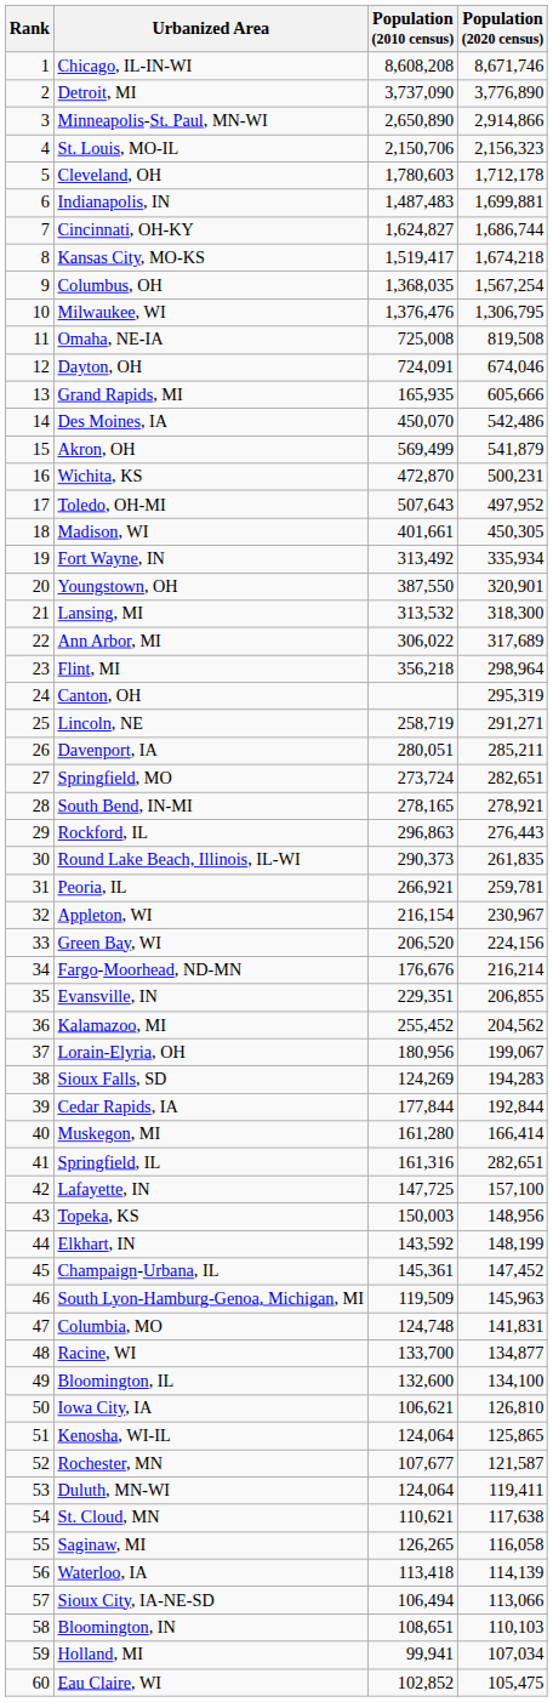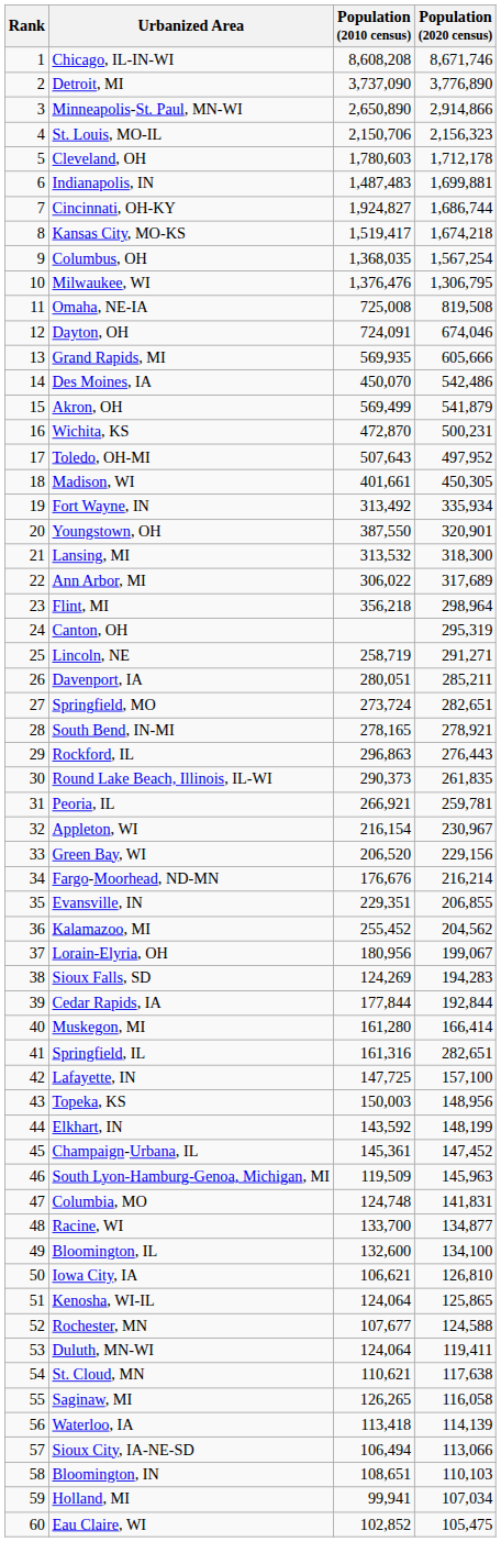 <table class="wikitable"  style="text-align:right">
 <tr style="text-align:center;">
 <th>Rank</th>
 <th>Urbanized Area</th>
 <th>Population<br><small>(2010 census)</small></th>
 <th>Population<br><small>(2020 census)</small></th>
 </tr>
 <tr>
 <td>1</td>
 <td align="left"><a href='#'>Chicago</a>, IL-IN-WI</td>
 <td>8,608,208</td>
 <td>8,671,746</td>
 </tr>
 <tr>
 <td>2</td>
 <td align="left"><a href='#'>Detroit</a>, MI</td>
 <td>3,737,090</td>
 <td>3,776,890</td>
 </tr>
 <tr>
 <td>3</td>
 <td align="left"><a href='#'>Minneapolis</a>-<a href='#'>St. Paul</a>, MN-WI</td>
 <td>2,650,890</td>
 <td>2,914,866</td>
 </tr>
 <tr>
 <td>4</td>
 <td align="left"><a href='#'>St. Louis</a>, MO-IL</td>
 <td>2,150,706</td>
 <td>2,156,323</td>
 </tr>
 <tr>
 <td>5</td>
 <td align="left"><a href='#'>Cleveland</a>, OH</td>
 <td>1,780,603</td>
 <td>1,712,178</td>
 </tr>
 <tr>
 <td>6</td>
 <td align="left"><a href='#'>Indianapolis</a>, IN</td>
 <td>1,487,483</td>
 <td>1,699,881</td>
 </tr>
 <tr>
 <td>7</td>
 <td align="left"><a href='#'>Cincinnati</a>, OH-KY</td>
-<td>1,624,827</td>
+<td>1,924,827</td>
 <td>1,686,744</td>
 </tr>
 <tr>
 <td>8</td>
 <td align="left"><a href='#'>Kansas City</a>, MO-KS</td>
 <td>1,519,417</td>
 <td>1,674,218</td>
 </tr>
 <tr>
 <td>9</td>
 <td align="left"><a href='#'>Columbus</a>, OH</td>
 <td>1,368,035</td>
 <td>1,567,254</td>
 </tr>
 <tr>
 <td>10</td>
 <td align="left"><a href='#'>Milwaukee</a>, WI</td>
 <td>1,376,476</td>
 <td>1,306,795</td>
 </tr>
 <tr>
 <td>11</td>
 <td align="left"><a href='#'>Omaha</a>, NE-IA</td>
 <td>725,008</td>
 <td>819,508</td>
 </tr>
 <tr>
 <td>12</td>
 <td align="left"><a href='#'>Dayton</a>, OH</td>
 <td>724,091</td>
 <td>674,046</td>
 </tr>
 <tr>
 <td>13</td>
 <td align="left"><a href='#'>Grand Rapids</a>, MI</td>
-<td>165,935</td>
+<td>569,935</td>
 <td>605,666</td>
 </tr>
 <tr>
 <td>14</td>
 <td align="left"><a href='#'>Des Moines</a>, IA</td>
 <td>450,070</td>
 <td>542,486</td>
 </tr>
 <tr>
 <td>15</td>
 <td align="left"><a href='#'>Akron</a>, OH</td>
 <td>569,499</td>
 <td>541,879</td>
 </tr>
 <tr>
 <td>16</td>
 <td align="left"><a href='#'>Wichita</a>, KS</td>
 <td>472,870</td>
 <td>500,231</td>
 </tr>
 <tr>
 <td>17</td>
 <td align="left"><a href='#'>Toledo</a>, OH-MI</td>
 <td>507,643</td>
 <td>497,952</td>
 </tr>
 <tr>
 <td>18</td>
 <td align="left"><a href='#'>Madison</a>, WI</td>
 <td>401,661</td>
 <td>450,305</td>
 </tr>
 <tr>
 <td>19</td>
 <td align="left"><a href='#'>Fort Wayne</a>, IN</td>
 <td>313,492</td>
 <td>335,934</td>
 </tr>
 <tr>
 <td>20</td>
 <td align="left"><a href='#'>Youngstown</a>, OH</td>
 <td>387,550</td>
 <td>320,901</td>
 </tr>
 <tr>
 <td>21</td>
 <td align="left"><a href='#'>Lansing</a>, MI</td>
 <td>313,532</td>
 <td>318,300</td>
 </tr>
 <tr>
 <td>22</td>
 <td align="left"><a href='#'>Ann Arbor</a>, MI</td>
 <td>306,022</td>
 <td>317,689</td>
 </tr>
 <tr>
 <td>23</td>
 <td align="left"><a href='#'>Flint</a>, MI</td>
 <td>356,218</td>
 <td>298,964</td>
 </tr>
 <tr>
 <td>24</td>
 <td align="left"><a href='#'>Canton</a>, OH</td>
 <td></td>
 <td>295,319</td>
 </tr>
 <tr>
 <td>25</td>
 <td align="left"><a href='#'>Lincoln</a>, NE</td>
 <td>258,719</td>
 <td>291,271</td>
 </tr>
 <tr>
 <td>26</td>
 <td align="left"><a href='#'>Davenport</a>, IA</td>
 <td>280,051</td>
 <td>285,211</td>
 </tr>
 <tr>
 <td>27</td>
 <td align="left"><a href='#'>Springfield</a>, MO</td>
 <td>273,724</td>
 <td>282,651</td>
 </tr>
 <tr>
 <td>28</td>
 <td align="left"><a href='#'>South Bend</a>, IN-MI</td>
 <td>278,165</td>
 <td>278,921</td>
 </tr>
 <tr>
 <td>29</td>
 <td align="left"><a href='#'>Rockford</a>, IL</td>
 <td>296,863</td>
 <td>276,443</td>
 </tr>
 <tr>
 <td>30</td>
 <td align="left"><a href='#'>Round Lake Beach, Illinois</a>, IL-WI</td>
 <td>290,373</td>
 <td>261,835</td>
 </tr>
 <tr>
 <td>31</td>
 <td align="left"><a href='#'>Peoria</a>, IL</td>
 <td>266,921</td>
 <td>259,781</td>
 </tr>
 <tr>
 <td>32</td>
 <td align="left"><a href='#'>Appleton</a>, WI</td>
 <td>216,154</td>
 <td>230,967</td>
 </tr>
 <tr>
 <td>33</td>
 <td align="left"><a href='#'>Green Bay</a>, WI</td>
 <td>206,520</td>
-<td>224,156</td>
+<td>229,156</td>
 </tr>
 <tr>
 <td>34</td>
 <td align="left"><a href='#'>Fargo</a>-<a href='#'>Moorhead</a>, ND-MN</td>
 <td>176,676</td>
 <td>216,214</td>
 </tr>
 <tr>
 <td>35</td>
 <td align="left"><a href='#'>Evansville</a>, IN</td>
 <td>229,351</td>
 <td>206,855</td>
 </tr>
 <tr>
 <td>36</td>
 <td align="left"><a href='#'>Kalamazoo</a>, MI</td>
 <td>255,452</td>
 <td>204,562</td>
 </tr>
 <tr>
 <td>37</td>
 <td align="left"><a href='#'>Lorain-Elyria</a>, OH</td>
 <td>180,956</td>
 <td>199,067</td>
 </tr>
 <tr>
 <td>38</td>
 <td align="left"><a href='#'>Sioux Falls</a>, SD</td>
 <td>124,269</td>
 <td>194,283</td>
 </tr>
 <tr>
 <td>39</td>
 <td align="left"><a href='#'>Cedar Rapids</a>, IA</td>
 <td>177,844</td>
 <td>192,844</td>
 </tr>
 <tr>
 <td>40</td>
 <td align="left"><a href='#'>Muskegon</a>, MI</td>
 <td>161,280</td>
 <td>166,414</td>
 </tr>
 <tr>
 <td>41</td>
 <td align="left"><a href='#'>Springfield</a>, IL</td>
 <td>161,316</td>
 <td>282,651</td>
 </tr>
 <tr>
 <td>42</td>
 <td align="left"><a href='#'>Lafayette</a>, IN</td>
 <td>147,725</td>
 <td>157,100</td>
 </tr>
 <tr>
 <td>43</td>
 <td align="left"><a href='#'>Topeka</a>, KS</td>
 <td>150,003</td>
 <td>148,956</td>
 </tr>
 <tr>
 <td>44</td>
 <td align="left"><a href='#'>Elkhart</a>, IN</td>
 <td>143,592</td>
 <td>148,199</td>
 </tr>
 <tr>
 <td>45</td>
 <td align="left"><a href='#'>Champaign</a>-<a href='#'>Urbana</a>, IL</td>
 <td>145,361</td>
 <td>147,452</td>
 </tr>
 <tr>
 <td>46</td>
 <td align="left"><a href='#'>South Lyon-Hamburg-Genoa, Michigan</a>, MI</td>
 <td>119,509</td>
 <td>145,963</td>
 </tr>
 <tr>
 <td>47</td>
 <td align="left"><a href='#'>Columbia</a>, MO</td>
 <td>124,748</td>
 <td>141,831</td>
 </tr>
 <tr>
 <td>48</td>
 <td align="left"><a href='#'>Racine</a>, WI</td>
 <td>133,700</td>
 <td>134,877</td>
 </tr>
 <tr>
 <td>49</td>
 <td align="left"><a href='#'>Bloomington</a>, IL</td>
 <td>132,600</td>
 <td>134,100</td>
 </tr>
 <tr>
 <td>50</td>
 <td align="left"><a href='#'>Iowa City</a>, IA</td>
 <td>106,621</td>
 <td>126,810</td>
 </tr>
 <tr>
 <td>51</td>
 <td align="left"><a href='#'>Kenosha</a>, WI-IL</td>
 <td>124,064</td>
 <td>125,865</td>
 </tr>
 <tr>
 <td>52</td>
 <td align="left"><a href='#'>Rochester</a>, MN</td>
 <td>107,677</td>
-<td>121,587</td>
+<td>124,588</td>
 </tr>
 <tr>
 <td>53</td>
 <td align="left"><a href='#'>Duluth</a>, MN-WI</td>
 <td>124,064</td>
 <td>119,411</td>
 </tr>
 <tr>
 <td>54</td>
 <td align="left"><a href='#'>St. Cloud</a>, MN</td>
 <td>110,621</td>
 <td>117,638</td>
 </tr>
 <tr>
 <td>55</td>
 <td align="left"><a href='#'>Saginaw</a>, MI</td>
 <td>126,265</td>
 <td>116,058</td>
 </tr>
 <tr>
 <td>56</td>
 <td align="left"><a href='#'>Waterloo</a>, IA</td>
 <td>113,418</td>
 <td>114,139</td>
 </tr>
 <tr>
 <td>57</td>
 <td align="left"><a href='#'>Sioux City</a>, IA-NE-SD</td>
 <td>106,494</td>
 <td>113,066</td>
 </tr>
 <tr>
 <td>58</td>
 <td align="left"><a href='#'>Bloomington</a>, IN</td>
 <td>108,651</td>
 <td>110,103</td>
 </tr>
 <tr>
 <td>59</td>
 <td align="left"><a href='#'>Holland</a>, MI</td>
 <td>99,941</td>
 <td>107,034</td>
 </tr>
 <tr>
 <td>60</td>
 <td align="left"><a href='#'>Eau Claire</a>, WI</td>
 <td>102,852</td>
 <td>105,475</td>
 </tr>
 </table>
